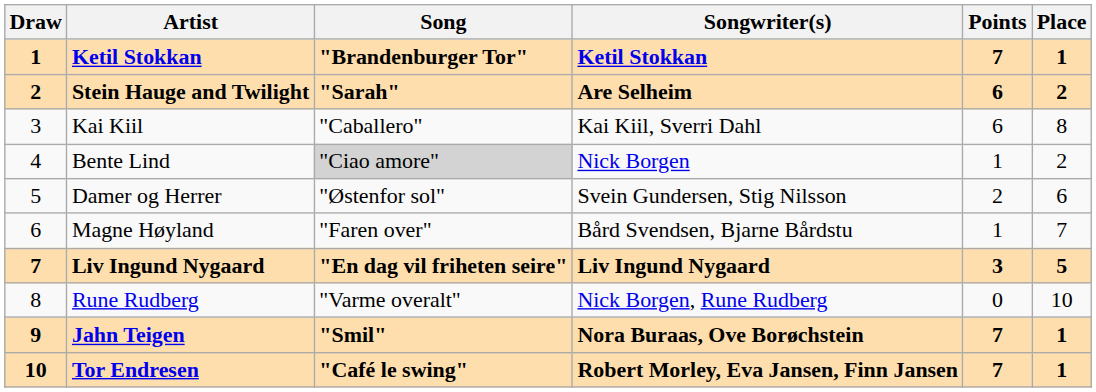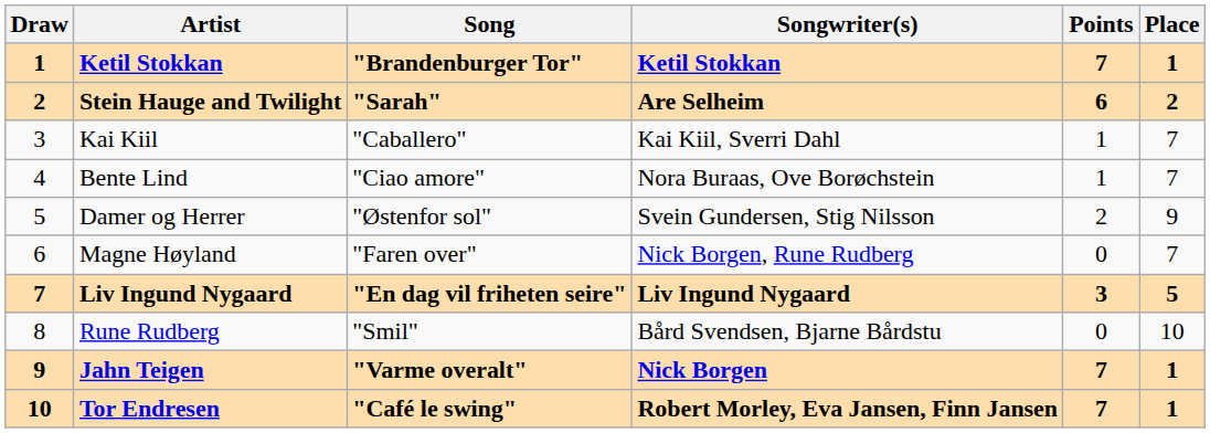 <table class="sortable wikitable" style="margin: 1em auto 1em auto; text-align:center">
 <tr>
 <th>Draw</th>
 <th>Artist</th>
 <th>Song</th>
 <th class="unsortable">Songwriter(s)</th>
 <th>Points</th>
 <th>Place</th>
 </tr>
 <tr style="font-weight:bold; background:navajowhite;">
 <td>1</td>
 <td align="left"><a href='#'>Ketil Stokkan</a></td>
 <td align="left">"Brandenburger Tor"</td>
 <td align="left"><a href='#'>Ketil Stokkan</a></td>
 <td>7</td>
 <td>1</td>
 </tr>
 <tr style="font-weight:bold; background:navajowhite;">
 <td>2</td>
 <td align="left">Stein Hauge and Twilight</td>
 <td align="left">"Sarah"</td>
 <td align="left">Are Selheim</td>
 <td>6</td>
 <td>2</td>
 </tr>
 <tr>
 <td>3</td>
 <td align="left">Kai Kiil</td>
 <td align="left">"Caballero"</td>
 <td align="left">Kai Kiil, Sverri Dahl</td>
-<td>6</td>
-<td>8</td>
+<td>1</td>
+<td>7</td>
 </tr>
 <tr>
 <td>4</td>
 <td align="left">Bente Lind</td>
-<td align="left" style="background: lightgrey;">"Ciao amore"</td>
-<td align="left"><a href='#'>Nick Borgen</a></td>
+<td align="left">"Ciao amore"</td>
+<td align="left">Nora Buraas, Ove Borøchstein</td>
 <td>1</td>
-<td>2</td>
+<td>7</td>
 </tr>
 <tr>
 <td>5</td>
 <td align="left">Damer og Herrer</td>
 <td align="left">"Østenfor sol"</td>
 <td align="left">Svein Gundersen, Stig Nilsson</td>
 <td>2</td>
-<td>6</td>
+<td>9</td>
 </tr>
 <tr>
 <td>6</td>
 <td align="left">Magne Høyland</td>
 <td align="left">"Faren over"</td>
-<td align="left">Bård Svendsen, Bjarne Bårdstu</td>
-<td>1</td>
+<td align="left"><a href='#'>Nick Borgen</a>, <a href='#'>Rune Rudberg</a></td>
+<td>0</td>
 <td>7</td>
 </tr>
 <tr style="font-weight:bold; background:navajowhite;">
 <td>7</td>
 <td align="left">Liv Ingund Nygaard</td>
 <td align="left">"En dag vil friheten seire"</td>
 <td align="left">Liv Ingund Nygaard</td>
 <td>3</td>
 <td>5</td>
 </tr>
 <tr>
 <td>8</td>
 <td align="left"><a href='#'>Rune Rudberg</a></td>
-<td align="left">"Varme overalt"</td>
-<td align="left"><a href='#'>Nick Borgen</a>, <a href='#'>Rune Rudberg</a></td>
+<td align="left">"Smil"</td>
+<td align="left">Bård Svendsen, Bjarne Bårdstu</td>
 <td>0</td>
 <td>10</td>
 </tr>
 <tr style="font-weight:bold; background:navajowhite;">
 <td>9</td>
 <td align="left"><a href='#'>Jahn Teigen</a></td>
-<td align="left">"Smil"</td>
-<td align="left">Nora Buraas, Ove Borøchstein</td>
+<td align="left">"Varme overalt"</td>
+<td align="left"><a href='#'>Nick Borgen</a></td>
 <td>7</td>
 <td>1</td>
 </tr>
 <tr style="font-weight:bold; background:navajowhite;">
 <td>10</td>
 <td align="left"><a href='#'>Tor Endresen</a></td>
 <td align="left">"Café le swing"</td>
 <td align="left">Robert Morley, Eva Jansen, Finn Jansen</td>
 <td>7</td>
 <td>1</td>
 </tr>
 </table>
